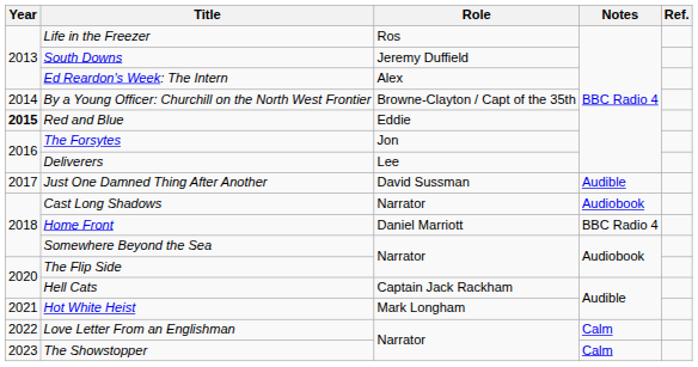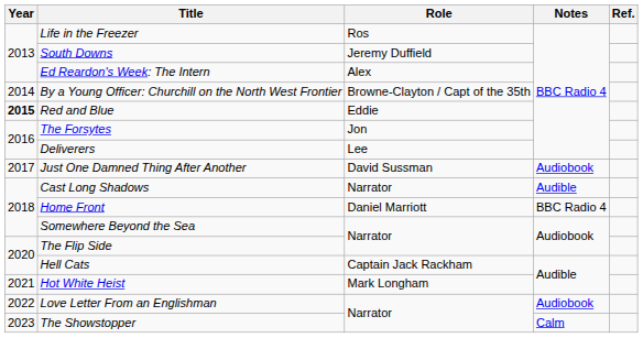 <table class="wikitable sortable">
 <tr>
 <th>Year</th>
 <th>Title</th>
 <th>Role</th>
 <th>Notes</th>
 <th>Ref.</th>
 </tr>
 <tr>
 <td rowspan="3">2013</td>
 <td><em>Life in the Freezer</em></td>
 <td>Ros</td>
 <td rowspan="7"><a href='#'>BBC Radio 4</a></td>
 <td></td>
 </tr>
 <tr>
 <td><em><a href='#'>South Downs</a></em></td>
 <td>Jeremy Duffield</td>
 <td></td>
 </tr>
 <tr>
 <td><em><a href='#'>Ed Reardon's Week</a>: The Intern</em></td>
 <td>Alex</td>
 <td></td>
 </tr>
 <tr>
 <td>2014</td>
 <td><em>By a Young Officer: Churchill on the North West Frontier</em></td>
 <td>Browne-Clayton / Capt of the 35th</td>
 <td></td>
 </tr>
 <tr>
 <td><strong>2015</strong></td>
 <td><em>Red and Blue</em></td>
 <td>Eddie</td>
 <td></td>
 </tr>
 <tr>
 <td rowspan="2">2016</td>
 <td><em><a href='#'>The Forsytes</a></em></td>
 <td>Jon</td>
 <td></td>
 </tr>
 <tr>
 <td><em>Deliverers</em></td>
 <td>Lee</td>
 <td></td>
 </tr>
 <tr>
 <td>2017</td>
 <td><em>Just One Damned Thing After Another</em></td>
 <td>David Sussman</td>
-<td><a href='#'>Audible</a></td>
+<td><a href='#'>Audiobook</a></td>
 <td></td>
 </tr>
 <tr>
 <td rowspan="3">2018</td>
 <td><em>Cast Long Shadows</em></td>
 <td>Narrator</td>
-<td><a href='#'>Audiobook</a></td>
+<td><a href='#'>Audible</a></td>
 <td></td>
 </tr>
 <tr>
 <td><em><a href='#'>Home Front</a></em></td>
 <td>Daniel Marriott</td>
 <td>BBC Radio 4</td>
 <td></td>
 </tr>
 <tr>
 <td><em>Somewhere Beyond the Sea</em></td>
 <td rowspan="2">Narrator</td>
 <td rowspan="2">Audiobook</td>
 <td></td>
 </tr>
 <tr>
 <td rowspan="2">2020</td>
 <td><em>The Flip Side</em></td>
 <td></td>
 </tr>
 <tr>
 <td><em>Hell Cats</em></td>
 <td>Captain Jack Rackham</td>
 <td rowspan="2">Audible</td>
 <td></td>
 </tr>
 <tr>
 <td>2021</td>
 <td><em><a href='#'>Hot White Heist</a></em></td>
 <td>Mark Longham</td>
 <td></td>
 </tr>
 <tr>
 <td>2022</td>
 <td><em>Love Letter From an Englishman</em></td>
 <td rowspan="2">Narrator</td>
-<td><a href='#'>Calm</a></td>
+<td><a href='#'>Audiobook</a></td>
 <td></td>
 </tr>
 <tr>
 <td>2023</td>
 <td><em>The Showstopper</em></td>
 <td><a href='#'>Calm</a></td>
 <td></td>
 </tr>
 </table>
